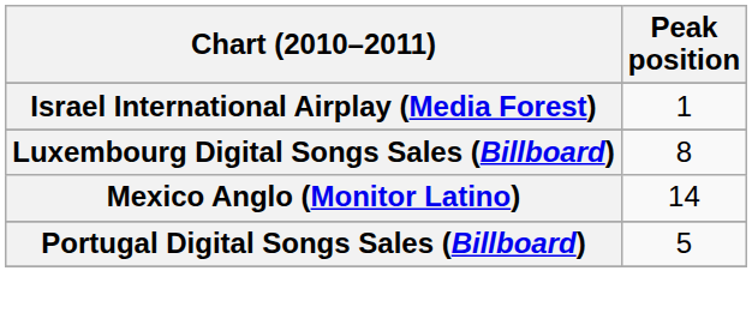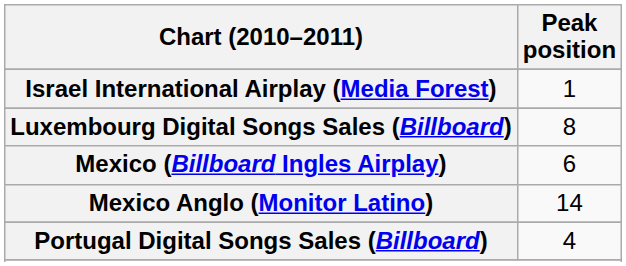 <table class="wikitable sortable plainrowheaders" style="text-align:center">
 <tr>
 <th scope="col">Chart (2010–2011)</th>
 <th scope="col">Peak<br>position</th>
 </tr>
 <tr>
 </tr>
 <tr>
 </tr>
 <tr>
 </tr>
 <tr>
 </tr>
 <tr>
 </tr>
 <tr>
 </tr>
 <tr>
 </tr>
 <tr>
 </tr>
 <tr>
 </tr>
 <tr>
 </tr>
 <tr>
 </tr>
 <tr>
 </tr>
 <tr>
 </tr>
 <tr>
 </tr>
 <tr>
 </tr>
 <tr>
 </tr>
 <tr>
 </tr>
 <tr>
 <th scope="row">Israel International Airplay (<a href='#'>Media Forest</a>)</th>
 <td>1</td>
 </tr>
 <tr>
 </tr>
 <tr>
 <th scope="row">Luxembourg Digital Songs Sales (<em><a href='#'>Billboard</a></em>)</th>
 <td>8</td>
 </tr>
 <tr>
+<th scope="row">Mexico (<a href='#'><em>Billboard</em> Ingles Airplay</a>)</th>
+<td>6</td>
+</tr>
+<tr>
 <th scope="row">Mexico Anglo (<a href='#'>Monitor Latino</a>)</th>
 <td>14</td>
 </tr>
 <tr>
 </tr>
 <tr>
 </tr>
 <tr>
 </tr>
 <tr>
 </tr>
 <tr>
 </tr>
 <tr>
 <th scope="row">Portugal Digital Songs Sales (<em><a href='#'>Billboard</a></em>)</th>
-<td>5</td>
+<td>4</td>
 </tr>
 <tr>
 </tr>
 <tr>
 </tr>
 <tr>
 </tr>
 <tr>
 </tr>
 <tr>
 </tr>
 <tr>
 </tr>
 <tr>
 </tr>
 <tr>
 </tr>
 <tr>
 </tr>
 <tr>
 </tr>
 <tr>
 </tr>
 <tr>
 </tr>
 <tr>
 </tr>
 <tr>
 </tr>
 <tr>
 </tr>
 <tr>
 </tr>
 </table>
